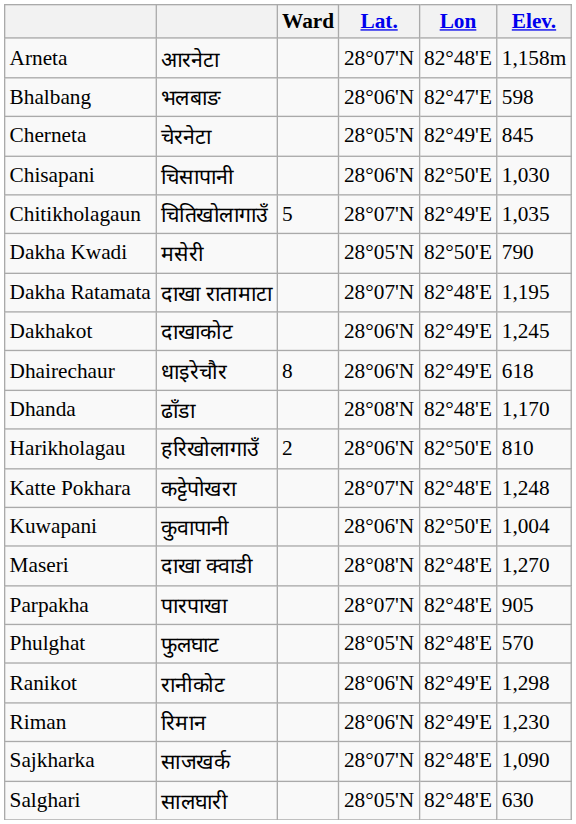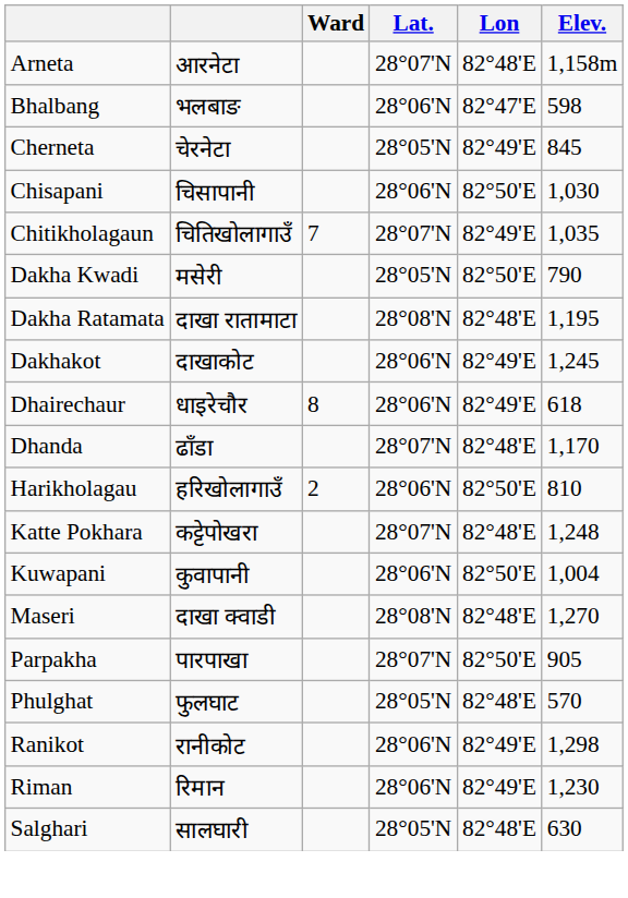 <table class="wikitable">
 <tr>
 <th></th>
 <th></th>
 <th>Ward</th>
 <th><a href='#'>Lat.</a></th>
 <th><a href='#'>Lon</a></th>
 <th><a href='#'>Elev.</a></th>
 </tr>
 <tr>
 <td>Arneta</td>
 <td>आरनेटा</td>
 <td></td>
 <td>28°07'N</td>
 <td>82°48'E</td>
 <td>1,158m</td>
 </tr>
 <tr>
 <td>Bhalbang</td>
 <td>भलबाङ</td>
 <td></td>
 <td>28°06'N</td>
 <td>82°47'E</td>
 <td> 598</td>
 </tr>
 <tr>
 <td>Cherneta</td>
 <td>चेरनेटा</td>
 <td></td>
 <td>28°05'N</td>
 <td>82°49'E</td>
 <td> 845</td>
 </tr>
 <tr>
 <td>Chisapani</td>
 <td>चिसापानी</td>
 <td></td>
 <td>28°06'N</td>
 <td>82°50'E</td>
 <td>1,030</td>
 </tr>
 <tr>
 <td>Chitikholagaun</td>
 <td>चितिखोलागाउँ</td>
-<td>5</td>
+<td>7</td>
 <td>28°07'N</td>
 <td>82°49'E</td>
 <td>1,035</td>
 </tr>
 <tr>
 <td>Dakha Kwadi</td>
 <td>मसेरी</td>
 <td></td>
 <td>28°05'N</td>
 <td>82°50'E</td>
 <td> 790</td>
 </tr>
 <tr>
 <td>Dakha Ratamata</td>
 <td>दाखा रातामाटा</td>
 <td></td>
-<td>28°07'N</td>
+<td>28°08'N</td>
 <td>82°48'E</td>
 <td>1,195</td>
 </tr>
 <tr>
 <td>Dakhakot</td>
 <td>दाखाकोट</td>
 <td></td>
 <td>28°06'N</td>
 <td>82°49'E</td>
 <td>1,245</td>
 </tr>
 <tr>
 <td>Dhairechaur</td>
 <td>धाइरेचौर</td>
 <td>8</td>
 <td>28°06'N</td>
 <td>82°49'E</td>
 <td> 618</td>
 </tr>
 <tr>
 <td>Dhanda</td>
 <td>ढाँडा</td>
 <td></td>
-<td>28°08'N</td>
+<td>28°07'N</td>
 <td>82°48'E</td>
 <td>1,170</td>
 </tr>
 <tr>
 <td>Harikholagau</td>
 <td>हरिखोलागाउँ</td>
 <td>2</td>
 <td>28°06'N</td>
 <td>82°50'E</td>
 <td> 810</td>
 </tr>
 <tr>
 <td>Katte Pokhara</td>
 <td>कट्टेपोखरा</td>
 <td></td>
 <td>28°07'N</td>
 <td>82°48'E</td>
 <td>1,248</td>
 </tr>
 <tr>
 <td>Kuwapani</td>
 <td>कुवापानी</td>
 <td></td>
 <td>28°06'N</td>
 <td>82°50'E</td>
 <td>1,004</td>
 </tr>
 <tr>
 <td>Maseri</td>
 <td>दाखा क्वाडी</td>
 <td></td>
 <td>28°08'N</td>
 <td>82°48'E</td>
 <td>1,270</td>
 </tr>
 <tr>
 <td>Parpakha</td>
 <td>पारपाखा</td>
 <td></td>
 <td>28°07'N</td>
-<td>82°48'E</td>
+<td>82°50'E</td>
 <td> 905</td>
 </tr>
 <tr>
 <td>Phulghat</td>
 <td>फुलघाट</td>
 <td></td>
 <td>28°05'N</td>
 <td>82°48'E</td>
 <td> 570</td>
 </tr>
 <tr>
 <td>Ranikot</td>
 <td>रानीकोट</td>
 <td></td>
 <td>28°06'N</td>
 <td>82°49'E</td>
 <td>1,298</td>
 </tr>
 <tr>
 <td>Riman</td>
 <td>रिमान</td>
 <td></td>
 <td>28°06'N</td>
 <td>82°49'E</td>
 <td>1,230</td>
 </tr>
 <tr>
-<td>Sajkharka</td>
-<td>साजखर्क</td>
-<td></td>
-<td>28°07'N</td>
-<td>82°48'E</td>
-<td>1,090</td>
-</tr>
-<tr>
 <td>Salghari</td>
 <td>सालघारी</td>
 <td></td>
 <td>28°05'N</td>
 <td>82°48'E</td>
 <td> 630</td>
 </tr>
 </table>
